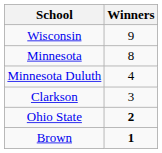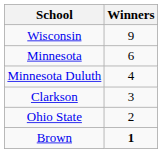 <table class="wikitable" style="text-align: center;">
 <tr>
 <th>School</th>
 <th>Winners</th>
 </tr>
 <tr>
 <td><a href='#'>Wisconsin</a></td>
 <td>9</td>
 </tr>
 <tr>
 <td><a href='#'>Minnesota</a></td>
-<td>8</td>
+<td>6</td>
 </tr>
 <tr>
 <td><a href='#'>Minnesota Duluth</a></td>
 <td>4</td>
 </tr>
 <tr>
 <td><a href='#'>Clarkson</a></td>
 <td>3</td>
 </tr>
 <tr>
 <td><a href='#'>Ohio State</a></td>
-<td><strong>2</strong></td>
+<td>2</td>
 </tr>
 <tr>
 <td><a href='#'>Brown</a></td>
 <td><strong>1</strong></td>
 </tr>
 </table>
